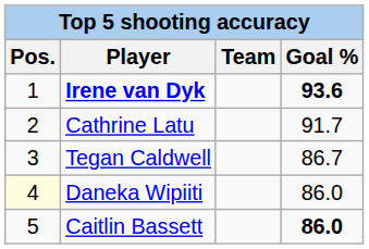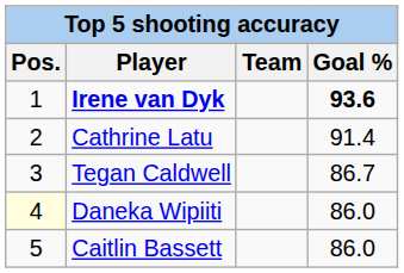 <table class="wikitable"  style="float:left; font-size:90%;">
 <tr>
 <th colspan=4 style=background:#ABCDEF>Top 5 shooting accuracy</th>
 </tr>
 <tr>
 <th>Pos.</th>
 <th>Player</th>
 <th>Team</th>
 <th>Goal %</th>
 </tr>
 <tr>
 <td align=center>1</td>
 <td><strong><a href='#'>Irene van Dyk</a></strong></td>
 <td></td>
 <td align=center><strong>93.6</strong></td>
 </tr>
 <tr>
 <td align=center>2</td>
 <td><a href='#'>Cathrine Latu</a></td>
 <td></td>
-<td align=center>91.7</td>
+<td align=center>91.4</td>
 </tr>
 <tr>
 <td align=center>3</td>
 <td><a href='#'>Tegan Caldwell</a></td>
 <td></td>
 <td align=center>86.7</td>
 </tr>
 <tr>
 <td align=center style="background: lightyellow;">4</td>
 <td><a href='#'>Daneka Wipiiti</a></td>
 <td></td>
 <td align=center>86.0</td>
 </tr>
 <tr>
 <td align=center>5</td>
 <td><a href='#'>Caitlin Bassett</a></td>
 <td></td>
-<td align=center><strong>86.0</strong></td>
+<td align=center>86.0</td>
 </tr>
 </table>
